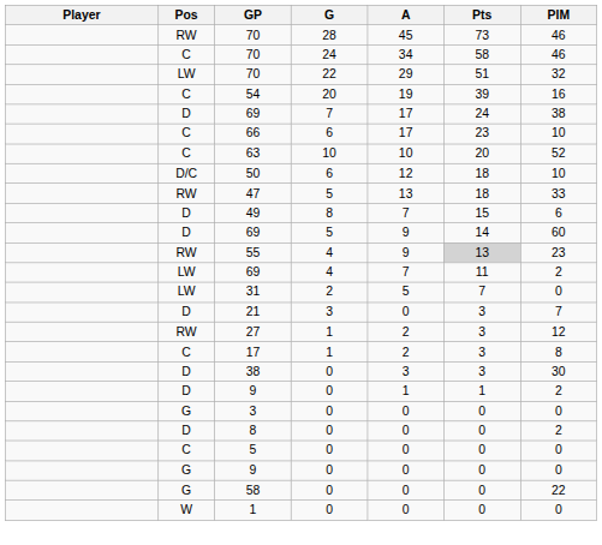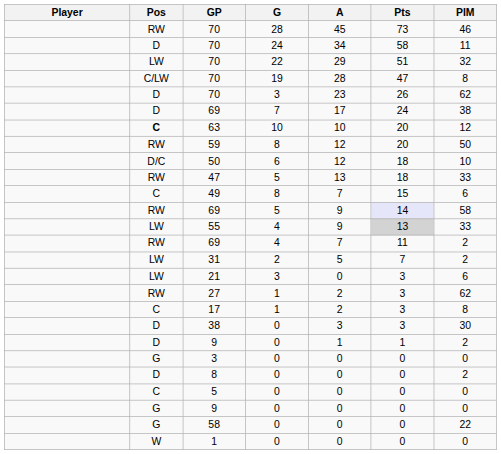 <table class="wikitable sortable" width="60%">
 <tr ALIGN="center">
 <th bgcolor="#DDDDFF" width="10%">Player</th>
 <th bgcolor="#DDDDFF" width="3%" title="Position">Pos</th>
 <th bgcolor="#DDDDFF" width="5%" title="Games played">GP</th>
 <th bgcolor="#DDDDFF" width="5%" title="Goals">G</th>
 <th bgcolor="#DDDDFF" width="5%" title="Assists">A</th>
 <th bgcolor="#DDDDFF" width="5%" title="Points">Pts</th>
 <th bgcolor="#DDDDFF" width="5%" title="Penalties in Minutes">PIM</th>
 </tr>
 <tr align="center">
 <td align="right"></td>
 <td>RW</td>
 <td>70</td>
 <td>28</td>
 <td>45</td>
 <td>73</td>
 <td>46</td>
 </tr>
 <tr align="center">
 <td align="right"></td>
-<td>C</td>
+<td>D</td>
 <td>70</td>
 <td>24</td>
 <td>34</td>
 <td>58</td>
-<td>46</td>
+<td>11</td>
 </tr>
 <tr align="center">
 <td align="right"></td>
 <td>LW</td>
 <td>70</td>
 <td>22</td>
 <td>29</td>
 <td>51</td>
 <td>32</td>
 </tr>
 <tr align="center">
 <td align="right"></td>
-<td>C</td>
-<td>54</td>
-<td>20</td>
+<td>C/LW</td>
+<td>70</td>
 <td>19</td>
-<td>39</td>
-<td>16</td>
+<td>28</td>
+<td>47</td>
+<td>8</td>
+</tr>
+<tr align="center">
+<td align="right"></td>
+<td>D</td>
+<td>70</td>
+<td>3</td>
+<td>23</td>
+<td>26</td>
+<td>62</td>
 </tr>
 <tr align="center">
 <td align="right"></td>
 <td>D</td>
 <td>69</td>
 <td>7</td>
 <td>17</td>
 <td>24</td>
 <td>38</td>
 </tr>
 <tr align="center">
 <td align="right"></td>
-<td>C</td>
-<td>66</td>
-<td>6</td>
-<td>17</td>
-<td>23</td>
-<td>10</td>
-</tr>
-<tr align="center">
-<td align="right"></td>
-<td>C</td>
+<td><strong>C</strong></td>
 <td>63</td>
 <td>10</td>
 <td>10</td>
 <td>20</td>
-<td>52</td>
+<td>12</td>
+</tr>
+<tr align="center">
+<td align="right"></td>
+<td>RW</td>
+<td>59</td>
+<td>8</td>
+<td>12</td>
+<td>20</td>
+<td>50</td>
 </tr>
 <tr align="center">
 <td align="right"></td>
 <td>D/C</td>
 <td>50</td>
 <td>6</td>
 <td>12</td>
 <td>18</td>
 <td>10</td>
 </tr>
 <tr align="center">
 <td align="right"></td>
 <td>RW</td>
 <td>47</td>
 <td>5</td>
 <td>13</td>
 <td>18</td>
 <td>33</td>
 </tr>
 <tr align="center">
 <td align="right"></td>
-<td>D</td>
+<td>C</td>
 <td>49</td>
 <td>8</td>
 <td>7</td>
 <td>15</td>
 <td>6</td>
 </tr>
 <tr align="center">
 <td align="right"></td>
-<td>D</td>
+<td>RW</td>
 <td>69</td>
 <td>5</td>
 <td>9</td>
-<td>14</td>
-<td>60</td>
+<td style="background: lavender;">14</td>
+<td>58</td>
+</tr>
+<tr align="center">
+<td align="right"></td>
+<td>LW</td>
+<td>55</td>
+<td>4</td>
+<td>9</td>
+<td style="background: lightgrey;">13</td>
+<td>33</td>
 </tr>
 <tr align="center">
 <td align="right"></td>
 <td>RW</td>
-<td>55</td>
-<td>4</td>
-<td>9</td>
-<td style="background: lightgrey;">13</td>
-<td>23</td>
-</tr>
-<tr align="center">
-<td align="right"></td>
-<td>LW</td>
 <td>69</td>
 <td>4</td>
 <td>7</td>
 <td>11</td>
 <td>2</td>
 </tr>
 <tr align="center">
 <td align="right"></td>
 <td>LW</td>
 <td>31</td>
 <td>2</td>
 <td>5</td>
 <td>7</td>
-<td>0</td>
+<td>2</td>
 </tr>
 <tr align="center">
 <td align="right"></td>
-<td>D</td>
+<td>LW</td>
 <td>21</td>
 <td>3</td>
 <td>0</td>
 <td>3</td>
-<td>7</td>
+<td>6</td>
 </tr>
 <tr align="center">
 <td align="right"></td>
 <td>RW</td>
 <td>27</td>
 <td>1</td>
 <td>2</td>
 <td>3</td>
-<td>12</td>
+<td>62</td>
 </tr>
 <tr align="center">
 <td align="right"></td>
 <td>C</td>
 <td>17</td>
 <td>1</td>
 <td>2</td>
 <td>3</td>
 <td>8</td>
 </tr>
 <tr align="center">
 <td align="right"></td>
 <td>D</td>
 <td>38</td>
 <td>0</td>
 <td>3</td>
 <td>3</td>
 <td>30</td>
 </tr>
 <tr align="center">
 <td align="right"></td>
 <td>D</td>
 <td>9</td>
 <td>0</td>
 <td>1</td>
 <td>1</td>
 <td>2</td>
 </tr>
 <tr align="center">
 <td align="right"></td>
 <td>G</td>
 <td>3</td>
 <td>0</td>
 <td>0</td>
 <td>0</td>
 <td>0</td>
 </tr>
 <tr align="center">
 <td align="right"></td>
 <td>D</td>
 <td>8</td>
 <td>0</td>
 <td>0</td>
 <td>0</td>
 <td>2</td>
 </tr>
 <tr align="center">
 <td align="right"></td>
 <td>C</td>
 <td>5</td>
 <td>0</td>
 <td>0</td>
 <td>0</td>
 <td>0</td>
 </tr>
 <tr align="center">
 <td align="right"></td>
 <td>G</td>
 <td>9</td>
 <td>0</td>
 <td>0</td>
 <td>0</td>
 <td>0</td>
 </tr>
 <tr align="center">
 <td align="right"></td>
 <td>G</td>
 <td>58</td>
 <td>0</td>
 <td>0</td>
 <td>0</td>
 <td>22</td>
 </tr>
 <tr align="center">
 <td align="right"></td>
 <td>W</td>
 <td>1</td>
 <td>0</td>
 <td>0</td>
 <td>0</td>
 <td>0</td>
 </tr>
 </table>
